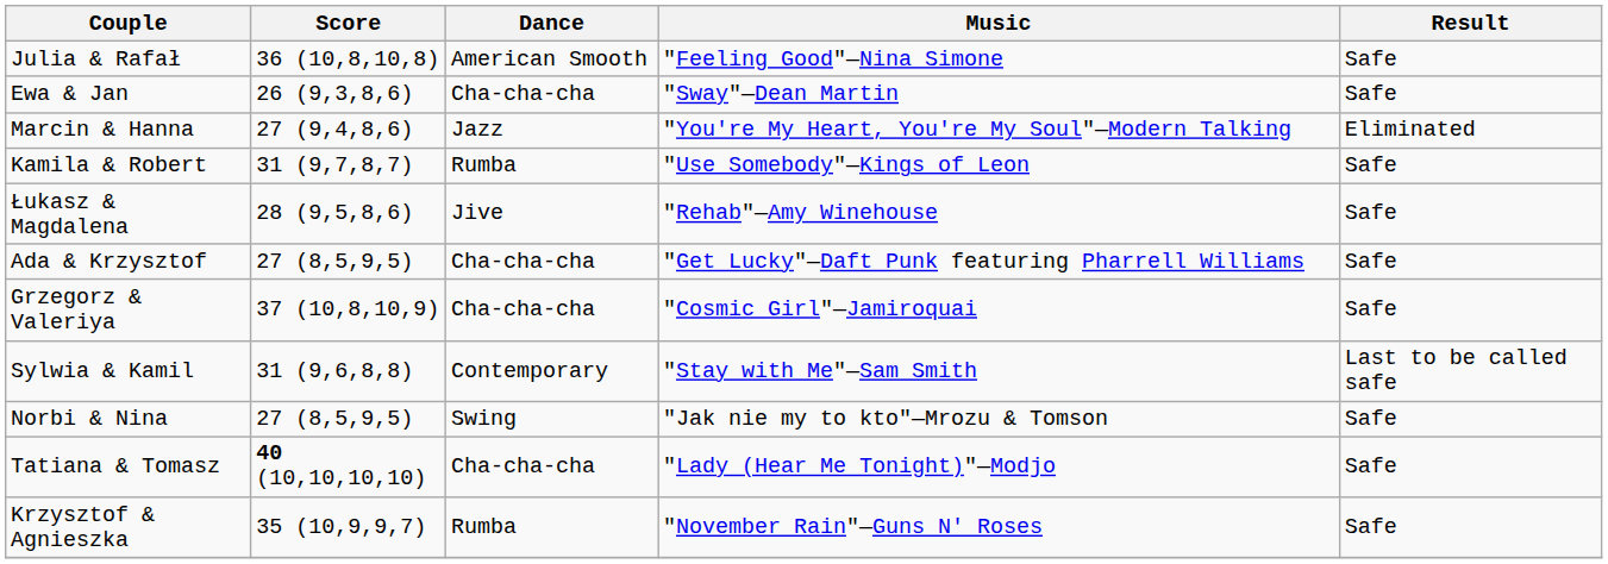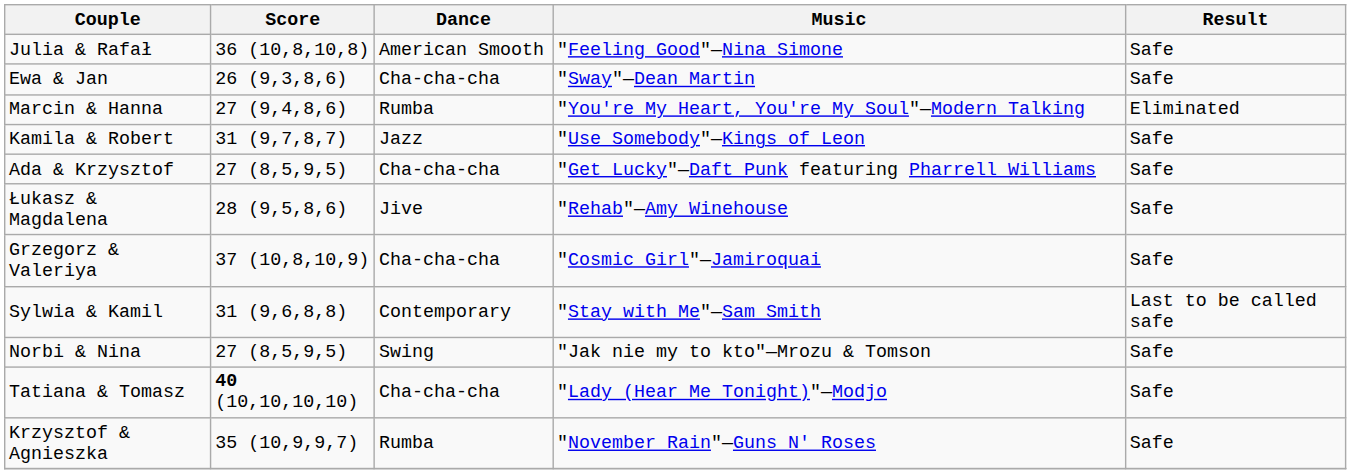 <table class="wikitable">
 <tr>
 <th width="140">Couple</th>
 <th width="110">Score</th>
 <th width="120">Dance</th>
 <th width="400">Music</th>
 <th width="150">Result</th>
 </tr>
 <tr>
 <td>Julia & Rafał</td>
 <td>36 (10,8,10,8)</td>
 <td>American Smooth</td>
 <td>"<a href='#'>Feeling Good</a>"—<a href='#'>Nina Simone</a></td>
 <td>Safe</td>
 </tr>
 <tr>
 <td>Ewa & Jan</td>
 <td>26 (9,3,8,6)</td>
 <td>Cha-cha-cha</td>
 <td>"<a href='#'>Sway</a>"—<a href='#'>Dean Martin</a></td>
 <td>Safe</td>
 </tr>
 <tr>
 <td>Marcin & Hanna</td>
 <td>27 (9,4,8,6)</td>
-<td>Jazz</td>
+<td>Rumba</td>
 <td>"<a href='#'>You're My Heart, You're My Soul</a>"—<a href='#'>Modern Talking</a></td>
 <td>Eliminated</td>
 </tr>
 <tr>
 <td>Kamila & Robert</td>
 <td>31 (9,7,8,7)</td>
-<td>Rumba</td>
+<td>Jazz</td>
 <td>"<a href='#'>Use Somebody</a>"—<a href='#'>Kings of Leon</a></td>
+<td>Safe</td>
+</tr>
+<tr>
+<td>Ada & Krzysztof</td>
+<td>27 (8,5,9,5)</td>
+<td>Cha-cha-cha</td>
+<td>"<a href='#'>Get Lucky</a>"—<a href='#'>Daft Punk</a> featuring <a href='#'>Pharrell Williams</a></td>
 <td>Safe</td>
 </tr>
 <tr>
 <td>Łukasz & Magdalena</td>
 <td>28 (9,5,8,6)</td>
 <td>Jive</td>
 <td>"<a href='#'>Rehab</a>"—<a href='#'>Amy Winehouse</a></td>
-<td>Safe</td>
-</tr>
-<tr>
-<td>Ada & Krzysztof</td>
-<td>27 (8,5,9,5)</td>
-<td>Cha-cha-cha</td>
-<td>"<a href='#'>Get Lucky</a>"—<a href='#'>Daft Punk</a> featuring <a href='#'>Pharrell Williams</a></td>
 <td>Safe</td>
 </tr>
 <tr>
 <td>Grzegorz & Valeriya</td>
 <td>37 (10,8,10,9)</td>
 <td>Cha-cha-cha</td>
 <td>"<a href='#'>Cosmic Girl</a>"—<a href='#'>Jamiroquai</a></td>
 <td>Safe</td>
 </tr>
 <tr>
 <td>Sylwia & Kamil</td>
 <td>31 (9,6,8,8)</td>
 <td>Contemporary</td>
 <td>"<a href='#'>Stay with Me</a>"—<a href='#'>Sam Smith</a></td>
 <td>Last to be called safe</td>
 </tr>
 <tr>
 <td>Norbi & Nina</td>
 <td>27 (8,5,9,5)</td>
 <td>Swing</td>
 <td>"Jak nie my to kto"—Mrozu & Tomson</td>
 <td>Safe</td>
 </tr>
 <tr>
 <td>Tatiana & Tomasz</td>
 <td><strong>40</strong> (10,10,10,10)</td>
 <td>Cha-cha-cha</td>
 <td>"<a href='#'>Lady (Hear Me Tonight)</a>"—<a href='#'>Modjo</a></td>
 <td>Safe</td>
 </tr>
 <tr>
 <td>Krzysztof & Agnieszka</td>
 <td>35 (10,9,9,7)</td>
 <td>Rumba</td>
 <td>"<a href='#'>November Rain</a>"—<a href='#'>Guns N' Roses</a></td>
 <td>Safe</td>
 </tr>
 <tr>
 </tr>
 </table>
